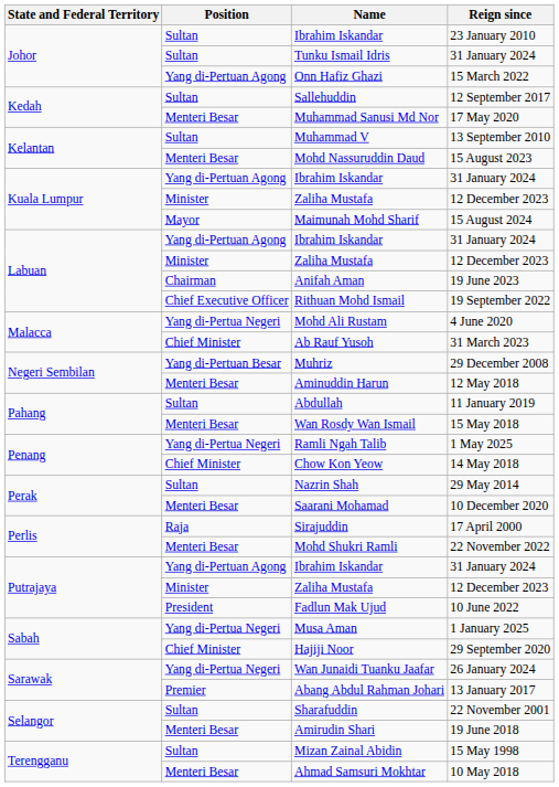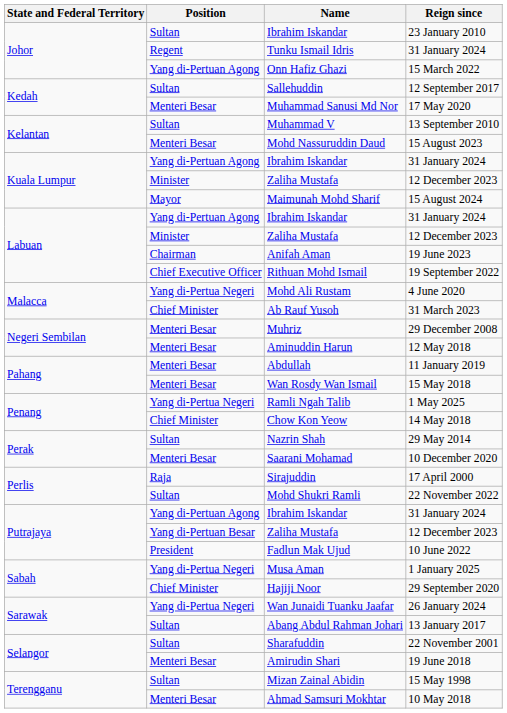 <table class="wikitable">
 <tr>
 <th>State and Federal Territory</th>
 <th>Position</th>
 <th>Name</th>
 <th>Reign since</th>
 </tr>
 <tr>
 <td rowspan="3"> <a href='#'>Johor</a></td>
 <td><a href='#'>Sultan</a></td>
 <td><a href='#'>Ibrahim Iskandar</a></td>
 <td>23 January 2010</td>
 </tr>
 <tr>
-<td><a href='#'>Sultan</a></td>
+<td><a href='#'>Regent</a></td>
 <td><a href='#'>Tunku Ismail Idris</a></td>
 <td>31 January 2024</td>
 </tr>
 <tr>
 <td><a href='#'>Yang di-Pertuan Agong</a></td>
 <td><a href='#'>Onn Hafiz Ghazi</a></td>
 <td>15 March 2022</td>
 </tr>
 <tr>
 <td rowspan="2"> <a href='#'>Kedah</a></td>
 <td><a href='#'>Sultan</a></td>
 <td><a href='#'>Sallehuddin</a></td>
 <td>12 September 2017</td>
 </tr>
 <tr>
 <td><a href='#'>Menteri Besar</a></td>
 <td><a href='#'>Muhammad Sanusi Md Nor</a></td>
 <td>17 May 2020</td>
 </tr>
 <tr>
 <td rowspan="2"> <a href='#'>Kelantan</a></td>
 <td><a href='#'>Sultan</a></td>
 <td><a href='#'>Muhammad V</a></td>
 <td>13 September 2010</td>
 </tr>
 <tr>
 <td><a href='#'>Menteri Besar</a></td>
 <td><a href='#'>Mohd Nassuruddin Daud</a></td>
 <td>15 August 2023</td>
 </tr>
 <tr>
 <td rowspan="3"> <a href='#'>Kuala Lumpur</a></td>
 <td><a href='#'>Yang di-Pertuan Agong</a></td>
 <td><a href='#'>Ibrahim Iskandar</a></td>
 <td>31 January 2024</td>
 </tr>
 <tr>
 <td><a href='#'>Minister</a></td>
 <td><a href='#'>Zaliha Mustafa</a></td>
 <td>12 December 2023</td>
 </tr>
 <tr>
 <td><a href='#'>Mayor</a></td>
 <td><a href='#'>Maimunah Mohd Sharif</a></td>
 <td>15 August 2024</td>
 </tr>
 <tr>
 <td rowspan="4"> <a href='#'>Labuan</a></td>
 <td><a href='#'>Yang di-Pertuan Agong</a></td>
 <td><a href='#'>Ibrahim Iskandar</a></td>
 <td>31 January 2024</td>
 </tr>
 <tr>
 <td><a href='#'>Minister</a></td>
 <td><a href='#'>Zaliha Mustafa</a></td>
 <td>12 December 2023</td>
 </tr>
 <tr>
 <td><a href='#'>Chairman</a></td>
 <td><a href='#'>Anifah Aman</a></td>
 <td>19 June 2023</td>
 </tr>
 <tr>
 <td><a href='#'>Chief Executive Officer</a></td>
 <td><a href='#'>Rithuan Mohd Ismail</a></td>
 <td>19 September 2022</td>
 </tr>
 <tr>
 <td rowspan="2"> <a href='#'>Malacca</a></td>
 <td><a href='#'>Yang di-Pertua Negeri</a></td>
 <td><a href='#'>Mohd Ali Rustam</a></td>
 <td>4 June 2020</td>
 </tr>
 <tr>
 <td><a href='#'>Chief Minister</a></td>
 <td><a href='#'>Ab Rauf Yusoh</a></td>
 <td>31 March 2023</td>
 </tr>
 <tr>
 <td rowspan="2"> <a href='#'>Negeri Sembilan</a></td>
-<td><a href='#'>Yang di-Pertuan Besar</a></td>
+<td><a href='#'>Menteri Besar</a></td>
 <td><a href='#'>Muhriz</a></td>
 <td>29 December 2008</td>
 </tr>
 <tr>
 <td><a href='#'>Menteri Besar</a></td>
 <td><a href='#'>Aminuddin Harun</a></td>
 <td>12 May 2018</td>
 </tr>
 <tr>
 <td rowspan="2"> <a href='#'>Pahang</a></td>
-<td><a href='#'>Sultan</a></td>
+<td><a href='#'>Menteri Besar</a></td>
 <td><a href='#'>Abdullah</a></td>
 <td>11 January 2019</td>
 </tr>
 <tr>
 <td><a href='#'>Menteri Besar</a></td>
 <td><a href='#'>Wan Rosdy Wan Ismail</a></td>
 <td>15 May 2018</td>
 </tr>
 <tr>
 <td rowspan="2"> <a href='#'>Penang</a></td>
 <td><a href='#'>Yang di-Pertua Negeri</a></td>
 <td><a href='#'>Ramli Ngah Talib</a></td>
 <td>1 May 2025</td>
 </tr>
 <tr>
 <td><a href='#'>Chief Minister</a></td>
 <td><a href='#'>Chow Kon Yeow</a></td>
 <td>14 May 2018</td>
 </tr>
 <tr>
 <td rowspan="2"> <a href='#'>Perak</a></td>
 <td><a href='#'>Sultan</a></td>
 <td><a href='#'>Nazrin Shah</a></td>
 <td>29 May 2014</td>
 </tr>
 <tr>
 <td><a href='#'>Menteri Besar</a></td>
 <td><a href='#'>Saarani Mohamad</a></td>
 <td>10 December 2020</td>
 </tr>
 <tr>
 <td rowspan="2"> <a href='#'>Perlis</a></td>
 <td><a href='#'>Raja</a></td>
 <td><a href='#'>Sirajuddin</a></td>
 <td>17 April 2000</td>
 </tr>
 <tr>
-<td><a href='#'>Menteri Besar</a></td>
+<td><a href='#'>Sultan</a></td>
 <td><a href='#'>Mohd Shukri Ramli</a></td>
 <td>22 November 2022</td>
 </tr>
 <tr>
 <td rowspan="3"> <a href='#'>Putrajaya</a></td>
 <td><a href='#'>Yang di-Pertuan Agong</a></td>
 <td><a href='#'>Ibrahim Iskandar</a></td>
 <td>31 January 2024</td>
 </tr>
 <tr>
-<td><a href='#'>Minister</a></td>
+<td><a href='#'>Yang di-Pertuan Besar</a></td>
 <td><a href='#'>Zaliha Mustafa</a></td>
 <td>12 December 2023</td>
 </tr>
 <tr>
 <td><a href='#'>President</a></td>
 <td><a href='#'>Fadlun Mak Ujud</a></td>
 <td>10 June 2022</td>
 </tr>
 <tr>
 <td rowspan="2"> <a href='#'>Sabah</a></td>
 <td><a href='#'>Yang di-Pertua Negeri</a></td>
 <td><a href='#'>Musa Aman</a></td>
 <td>1 January 2025</td>
 </tr>
 <tr>
 <td><a href='#'>Chief Minister</a></td>
 <td><a href='#'>Hajiji Noor</a></td>
 <td>29 September 2020</td>
 </tr>
 <tr>
 <td rowspan="2"> <a href='#'>Sarawak</a></td>
 <td><a href='#'>Yang di-Pertua Negeri</a></td>
 <td><a href='#'>Wan Junaidi Tuanku Jaafar</a></td>
 <td>26 January 2024</td>
 </tr>
 <tr>
-<td><a href='#'>Premier</a></td>
+<td><a href='#'>Sultan</a></td>
 <td><a href='#'>Abang Abdul Rahman Johari</a></td>
 <td>13 January 2017</td>
 </tr>
 <tr>
 <td rowspan="2"> <a href='#'>Selangor</a></td>
 <td><a href='#'>Sultan</a></td>
 <td><a href='#'>Sharafuddin</a></td>
 <td>22 November 2001</td>
 </tr>
 <tr>
 <td><a href='#'>Menteri Besar</a></td>
 <td><a href='#'>Amirudin Shari</a></td>
 <td>19 June 2018</td>
 </tr>
 <tr>
 <td rowspan="2"> <a href='#'>Terengganu</a></td>
 <td><a href='#'>Sultan</a></td>
 <td><a href='#'>Mizan Zainal Abidin</a></td>
 <td>15 May 1998</td>
 </tr>
 <tr>
 <td><a href='#'>Menteri Besar</a></td>
 <td><a href='#'>Ahmad Samsuri Mokhtar</a></td>
 <td>10 May 2018</td>
 </tr>
 </table>
